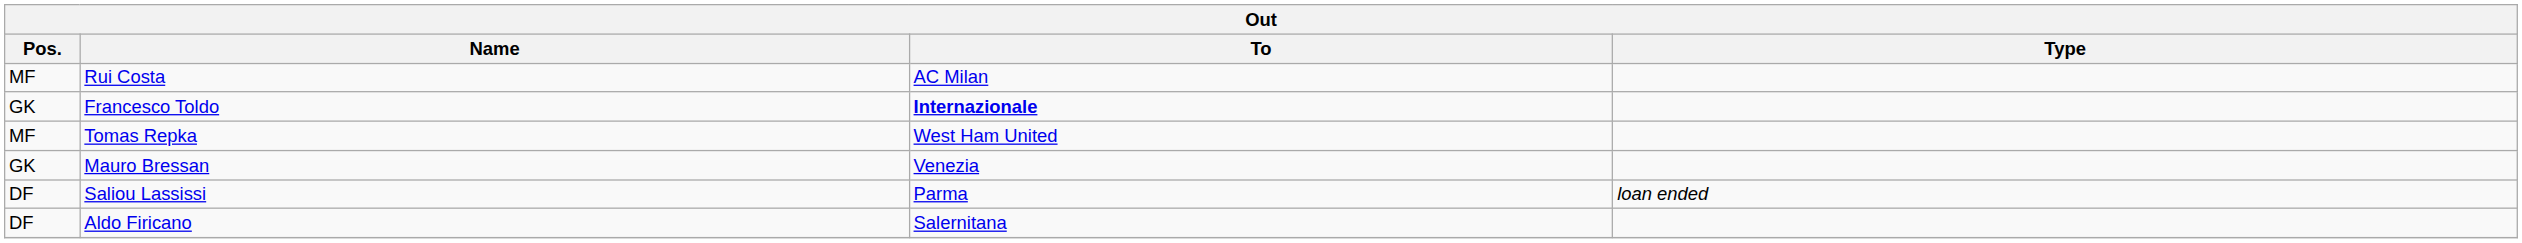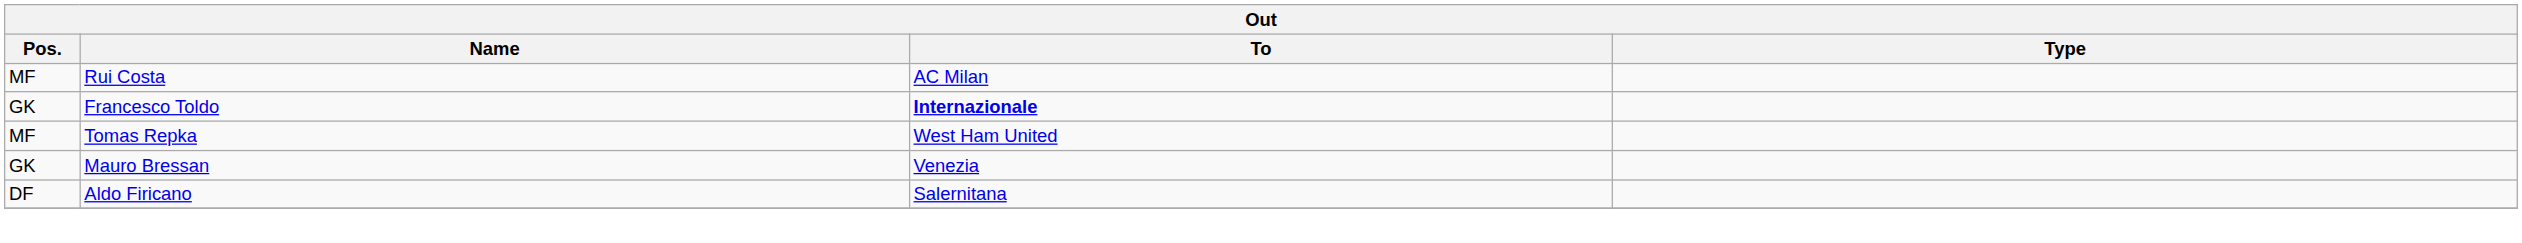 <table class="wikitable" style="font-size:90%;width:99%;">
 <tr>
 <th colspan="4">Out</th>
 </tr>
 <tr>
 <th width=3%>Pos.</th>
 <th width=33%>Name</th>
 <th width=28%>To</th>
 <th width=36%>Type</th>
 </tr>
 <tr>
 <td>MF</td>
 <td><a href='#'>Rui Costa</a></td>
 <td><a href='#'>AC Milan</a></td>
 <td></td>
 </tr>
 <tr>
 <td>GK</td>
 <td><a href='#'>Francesco Toldo</a></td>
 <td><strong><a href='#'>Internazionale</a></strong></td>
 <td></td>
 </tr>
 <tr>
 <td>MF</td>
 <td><a href='#'>Tomas Repka</a></td>
 <td><a href='#'>West Ham United</a></td>
 <td></td>
 </tr>
 <tr>
 <td>GK</td>
 <td><a href='#'>Mauro Bressan</a></td>
 <td><a href='#'>Venezia</a></td>
 <td></td>
 </tr>
 <tr>
 <td>DF</td>
-<td><a href='#'>Saliou Lassissi</a></td>
-<td><a href='#'>Parma</a></td>
-<td><em>loan ended</em></td>
-</tr>
-<tr>
-<td>DF</td>
 <td><a href='#'>Aldo Firicano</a></td>
 <td><a href='#'>Salernitana</a></td>
 <td></td>
 </tr>
 <tr>
 </tr>
 </table>
